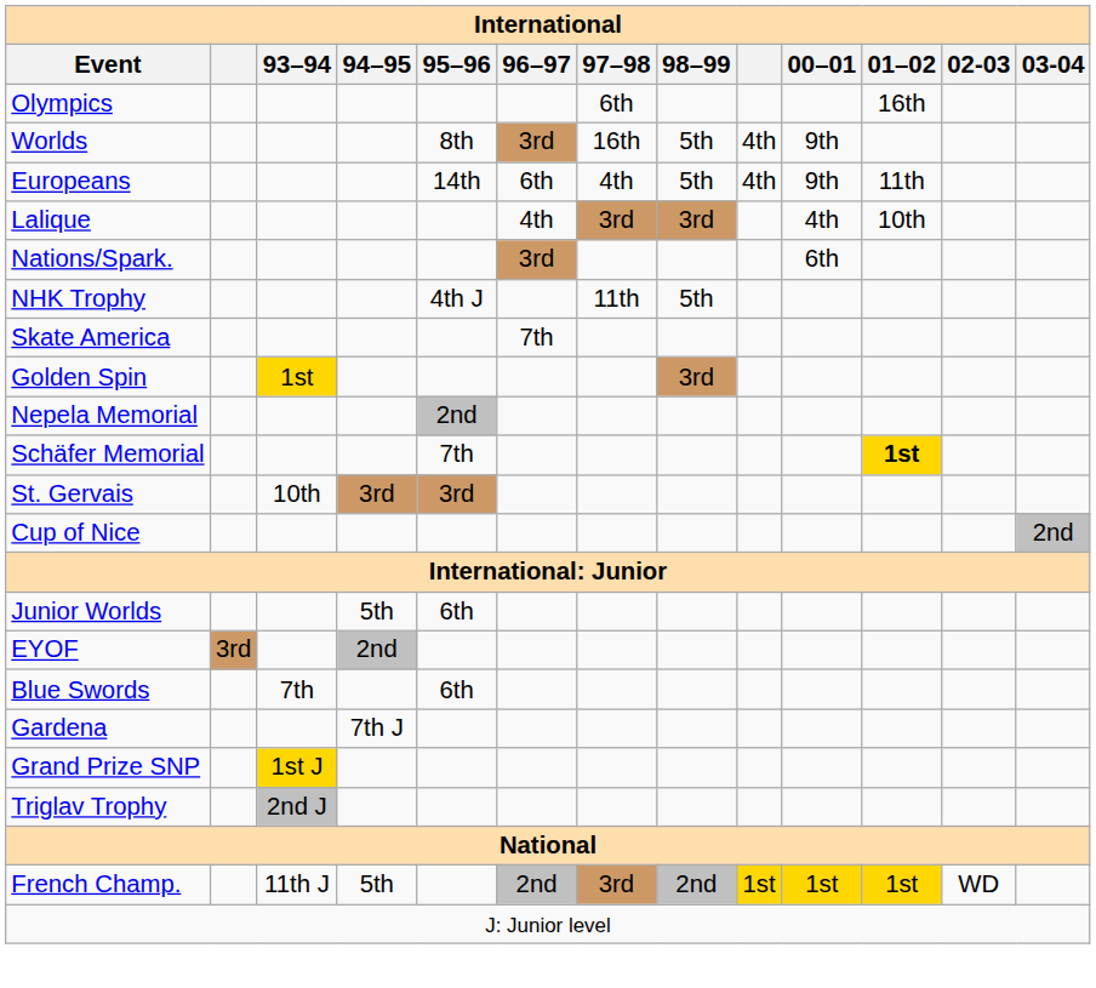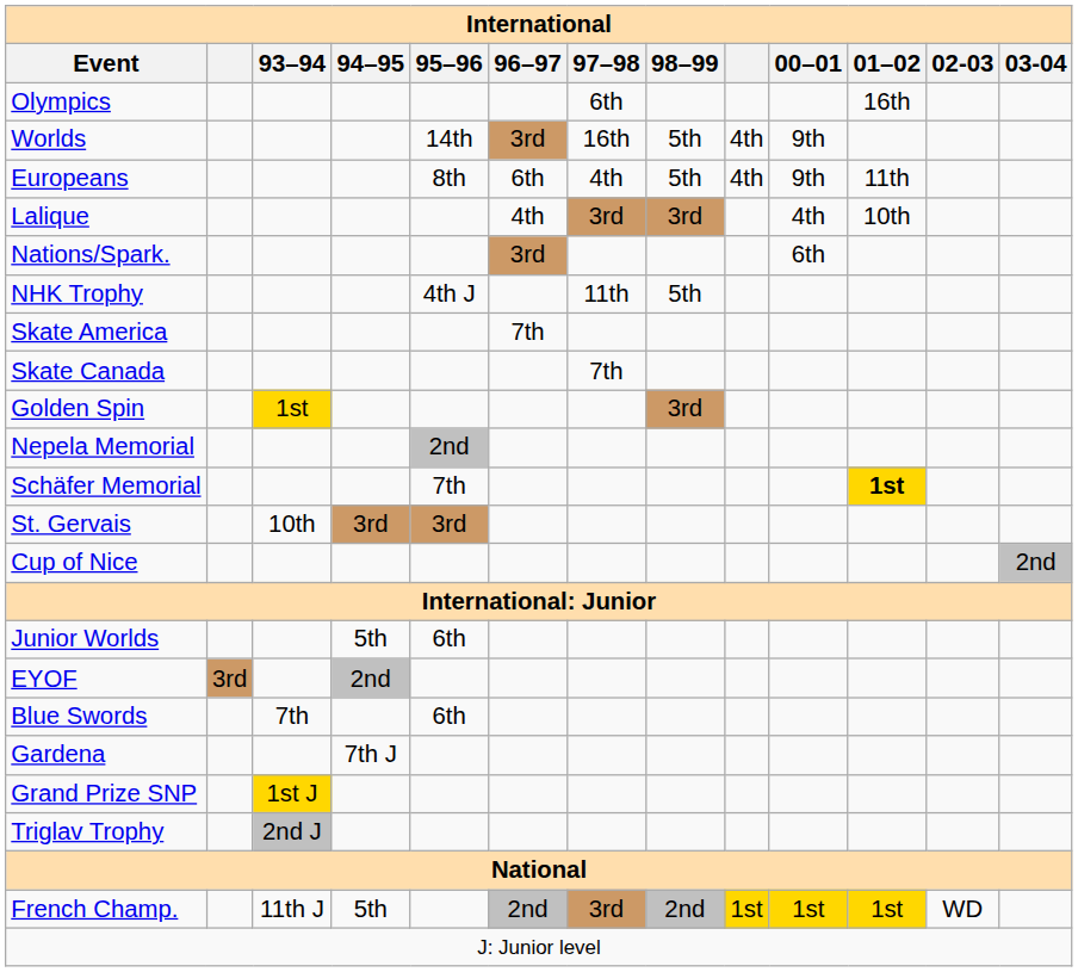 <table class="wikitable" style="text-align:center">
 <tr>
 <th colspan="13" style="background-color: #ffdead; " align="center">International</th>
 </tr>
 <tr>
 <th>Event</th>
 <th></th>
 <th>93–94</th>
 <th>94–95</th>
 <th>95–96</th>
 <th>96–97</th>
 <th>97–98</th>
 <th>98–99</th>
 <th></th>
 <th>00–01</th>
 <th>01–02</th>
 <th>02-03</th>
 <th>03-04</th>
 </tr>
 <tr>
 <td align=left><a href='#'>Olympics</a></td>
 <td></td>
 <td></td>
 <td></td>
 <td></td>
 <td></td>
 <td>6th</td>
 <td></td>
 <td></td>
 <td></td>
 <td>16th</td>
 <td></td>
 <td></td>
 </tr>
 <tr>
 <td align=left><a href='#'>Worlds</a></td>
 <td></td>
 <td></td>
 <td></td>
-<td>8th</td>
+<td>14th</td>
 <td bgcolor=cc9966>3rd</td>
 <td>16th</td>
 <td>5th</td>
 <td>4th</td>
 <td>9th</td>
 <td></td>
 <td></td>
 <td></td>
 </tr>
 <tr>
 <td align=left><a href='#'>Europeans</a></td>
 <td></td>
 <td></td>
 <td></td>
-<td>14th</td>
+<td>8th</td>
 <td>6th</td>
 <td>4th</td>
 <td>5th</td>
 <td>4th</td>
 <td>9th</td>
 <td>11th</td>
 <td></td>
 <td></td>
 </tr>
 <tr>
 <td align=left> <a href='#'>Lalique</a></td>
 <td></td>
 <td></td>
 <td></td>
 <td></td>
 <td>4th</td>
 <td bgcolor=cc9966>3rd</td>
 <td bgcolor=cc9966>3rd</td>
 <td></td>
 <td>4th</td>
 <td>10th</td>
 <td></td>
 <td></td>
 </tr>
 <tr>
 <td align=left> <a href='#'>Nations/Spark.</a></td>
 <td></td>
 <td></td>
 <td></td>
 <td></td>
 <td bgcolor=cc9966>3rd</td>
 <td></td>
 <td></td>
 <td></td>
 <td>6th</td>
 <td></td>
 <td></td>
 <td></td>
 </tr>
 <tr>
 <td align=left> <a href='#'>NHK Trophy</a></td>
 <td></td>
 <td></td>
 <td></td>
 <td>4th J</td>
 <td></td>
 <td>11th</td>
 <td>5th</td>
 <td></td>
 <td></td>
 <td></td>
 <td></td>
 <td></td>
 </tr>
 <tr>
 <td align=left> <a href='#'>Skate America</a></td>
 <td></td>
 <td></td>
 <td></td>
 <td></td>
 <td>7th</td>
 <td></td>
+<td></td>
+<td></td>
+<td></td>
+<td></td>
+<td></td>
+<td></td>
+</tr>
+<tr>
+<td align=left> <a href='#'>Skate Canada</a></td>
+<td></td>
+<td></td>
+<td></td>
+<td></td>
+<td></td>
+<td>7th</td>
 <td></td>
 <td></td>
 <td></td>
 <td></td>
 <td></td>
 <td></td>
 </tr>
 <tr>
 <td align=left><a href='#'>Golden Spin</a></td>
 <td></td>
 <td bgcolor=gold>1st</td>
 <td></td>
 <td></td>
 <td></td>
 <td></td>
 <td bgcolor=cc9966>3rd</td>
 <td></td>
 <td></td>
 <td></td>
 <td></td>
 <td></td>
 </tr>
 <tr>
 <td align=left><a href='#'>Nepela Memorial</a></td>
 <td></td>
 <td></td>
 <td></td>
 <td bgcolor=silver>2nd</td>
 <td></td>
 <td></td>
 <td></td>
 <td></td>
 <td></td>
 <td></td>
 <td></td>
 <td></td>
 </tr>
 <tr>
 <td align=left><a href='#'>Schäfer Memorial</a></td>
 <td></td>
 <td></td>
 <td></td>
 <td>7th</td>
 <td></td>
 <td></td>
 <td></td>
 <td></td>
 <td></td>
 <td bgcolor=gold><strong>1st</strong></td>
 <td></td>
 <td></td>
 </tr>
 <tr>
 <td align=left><a href='#'>St. Gervais</a></td>
 <td></td>
 <td>10th</td>
 <td bgcolor=cc9966>3rd</td>
 <td bgcolor=cc9966>3rd</td>
 <td></td>
 <td></td>
 <td></td>
 <td></td>
 <td></td>
 <td></td>
 <td></td>
 <td></td>
 </tr>
 <tr>
 <td align=left><a href='#'>Cup of Nice</a></td>
 <td></td>
 <td></td>
 <td></td>
 <td></td>
 <td></td>
 <td></td>
 <td></td>
 <td></td>
 <td></td>
 <td></td>
 <td></td>
 <td bgcolor="silver">2nd</td>
 </tr>
 <tr>
 <th colspan="13" style="background-color: #ffdead; " align="center">International: Junior</th>
 </tr>
 <tr>
 <td align="left"><a href='#'>Junior Worlds</a></td>
 <td></td>
 <td></td>
 <td>5th</td>
 <td>6th</td>
 <td></td>
 <td></td>
 <td></td>
 <td></td>
 <td></td>
 <td></td>
 <td></td>
 <td></td>
 </tr>
 <tr>
 <td align="left"><a href='#'>EYOF</a></td>
 <td bgcolor="cc9966">3rd</td>
 <td></td>
 <td bgcolor="silver">2nd</td>
 <td></td>
 <td></td>
 <td></td>
 <td></td>
 <td></td>
 <td></td>
 <td></td>
 <td></td>
 <td></td>
 </tr>
 <tr>
 <td align="left"><a href='#'>Blue Swords</a></td>
 <td></td>
 <td>7th</td>
 <td></td>
 <td>6th</td>
 <td></td>
 <td></td>
 <td></td>
 <td></td>
 <td></td>
 <td></td>
 <td></td>
 <td></td>
 </tr>
 <tr>
 <td align="left"><a href='#'>Gardena</a></td>
 <td></td>
 <td></td>
 <td>7th J</td>
 <td></td>
 <td></td>
 <td></td>
 <td></td>
 <td></td>
 <td></td>
 <td></td>
 <td></td>
 <td></td>
 </tr>
 <tr>
 <td align="left"><a href='#'>Grand Prize SNP</a></td>
 <td></td>
 <td bgcolor="gold">1st J</td>
 <td></td>
 <td></td>
 <td></td>
 <td></td>
 <td></td>
 <td></td>
 <td></td>
 <td></td>
 <td></td>
 <td></td>
 </tr>
 <tr>
 <td align="left"><a href='#'>Triglav Trophy</a></td>
 <td></td>
 <td bgcolor="silver">2nd J</td>
 <td></td>
 <td></td>
 <td></td>
 <td></td>
 <td></td>
 <td></td>
 <td></td>
 <td></td>
 <td></td>
 <td></td>
 </tr>
 <tr>
 <th colspan="13" style="background-color: #ffdead; " align="center">National</th>
 </tr>
 <tr>
 <td align="left"><a href='#'>French Champ.</a></td>
 <td></td>
 <td>11th J</td>
 <td>5th</td>
 <td></td>
 <td bgcolor="silver">2nd</td>
 <td bgcolor="cc9966">3rd</td>
 <td bgcolor="silver">2nd</td>
 <td bgcolor="gold">1st</td>
 <td bgcolor="gold">1st</td>
 <td bgcolor="gold">1st</td>
 <td>WD</td>
 <td></td>
 </tr>
 <tr>
 <td colspan="13" align="center"><small> J: Junior level </small></td>
 </tr>
 </table>
